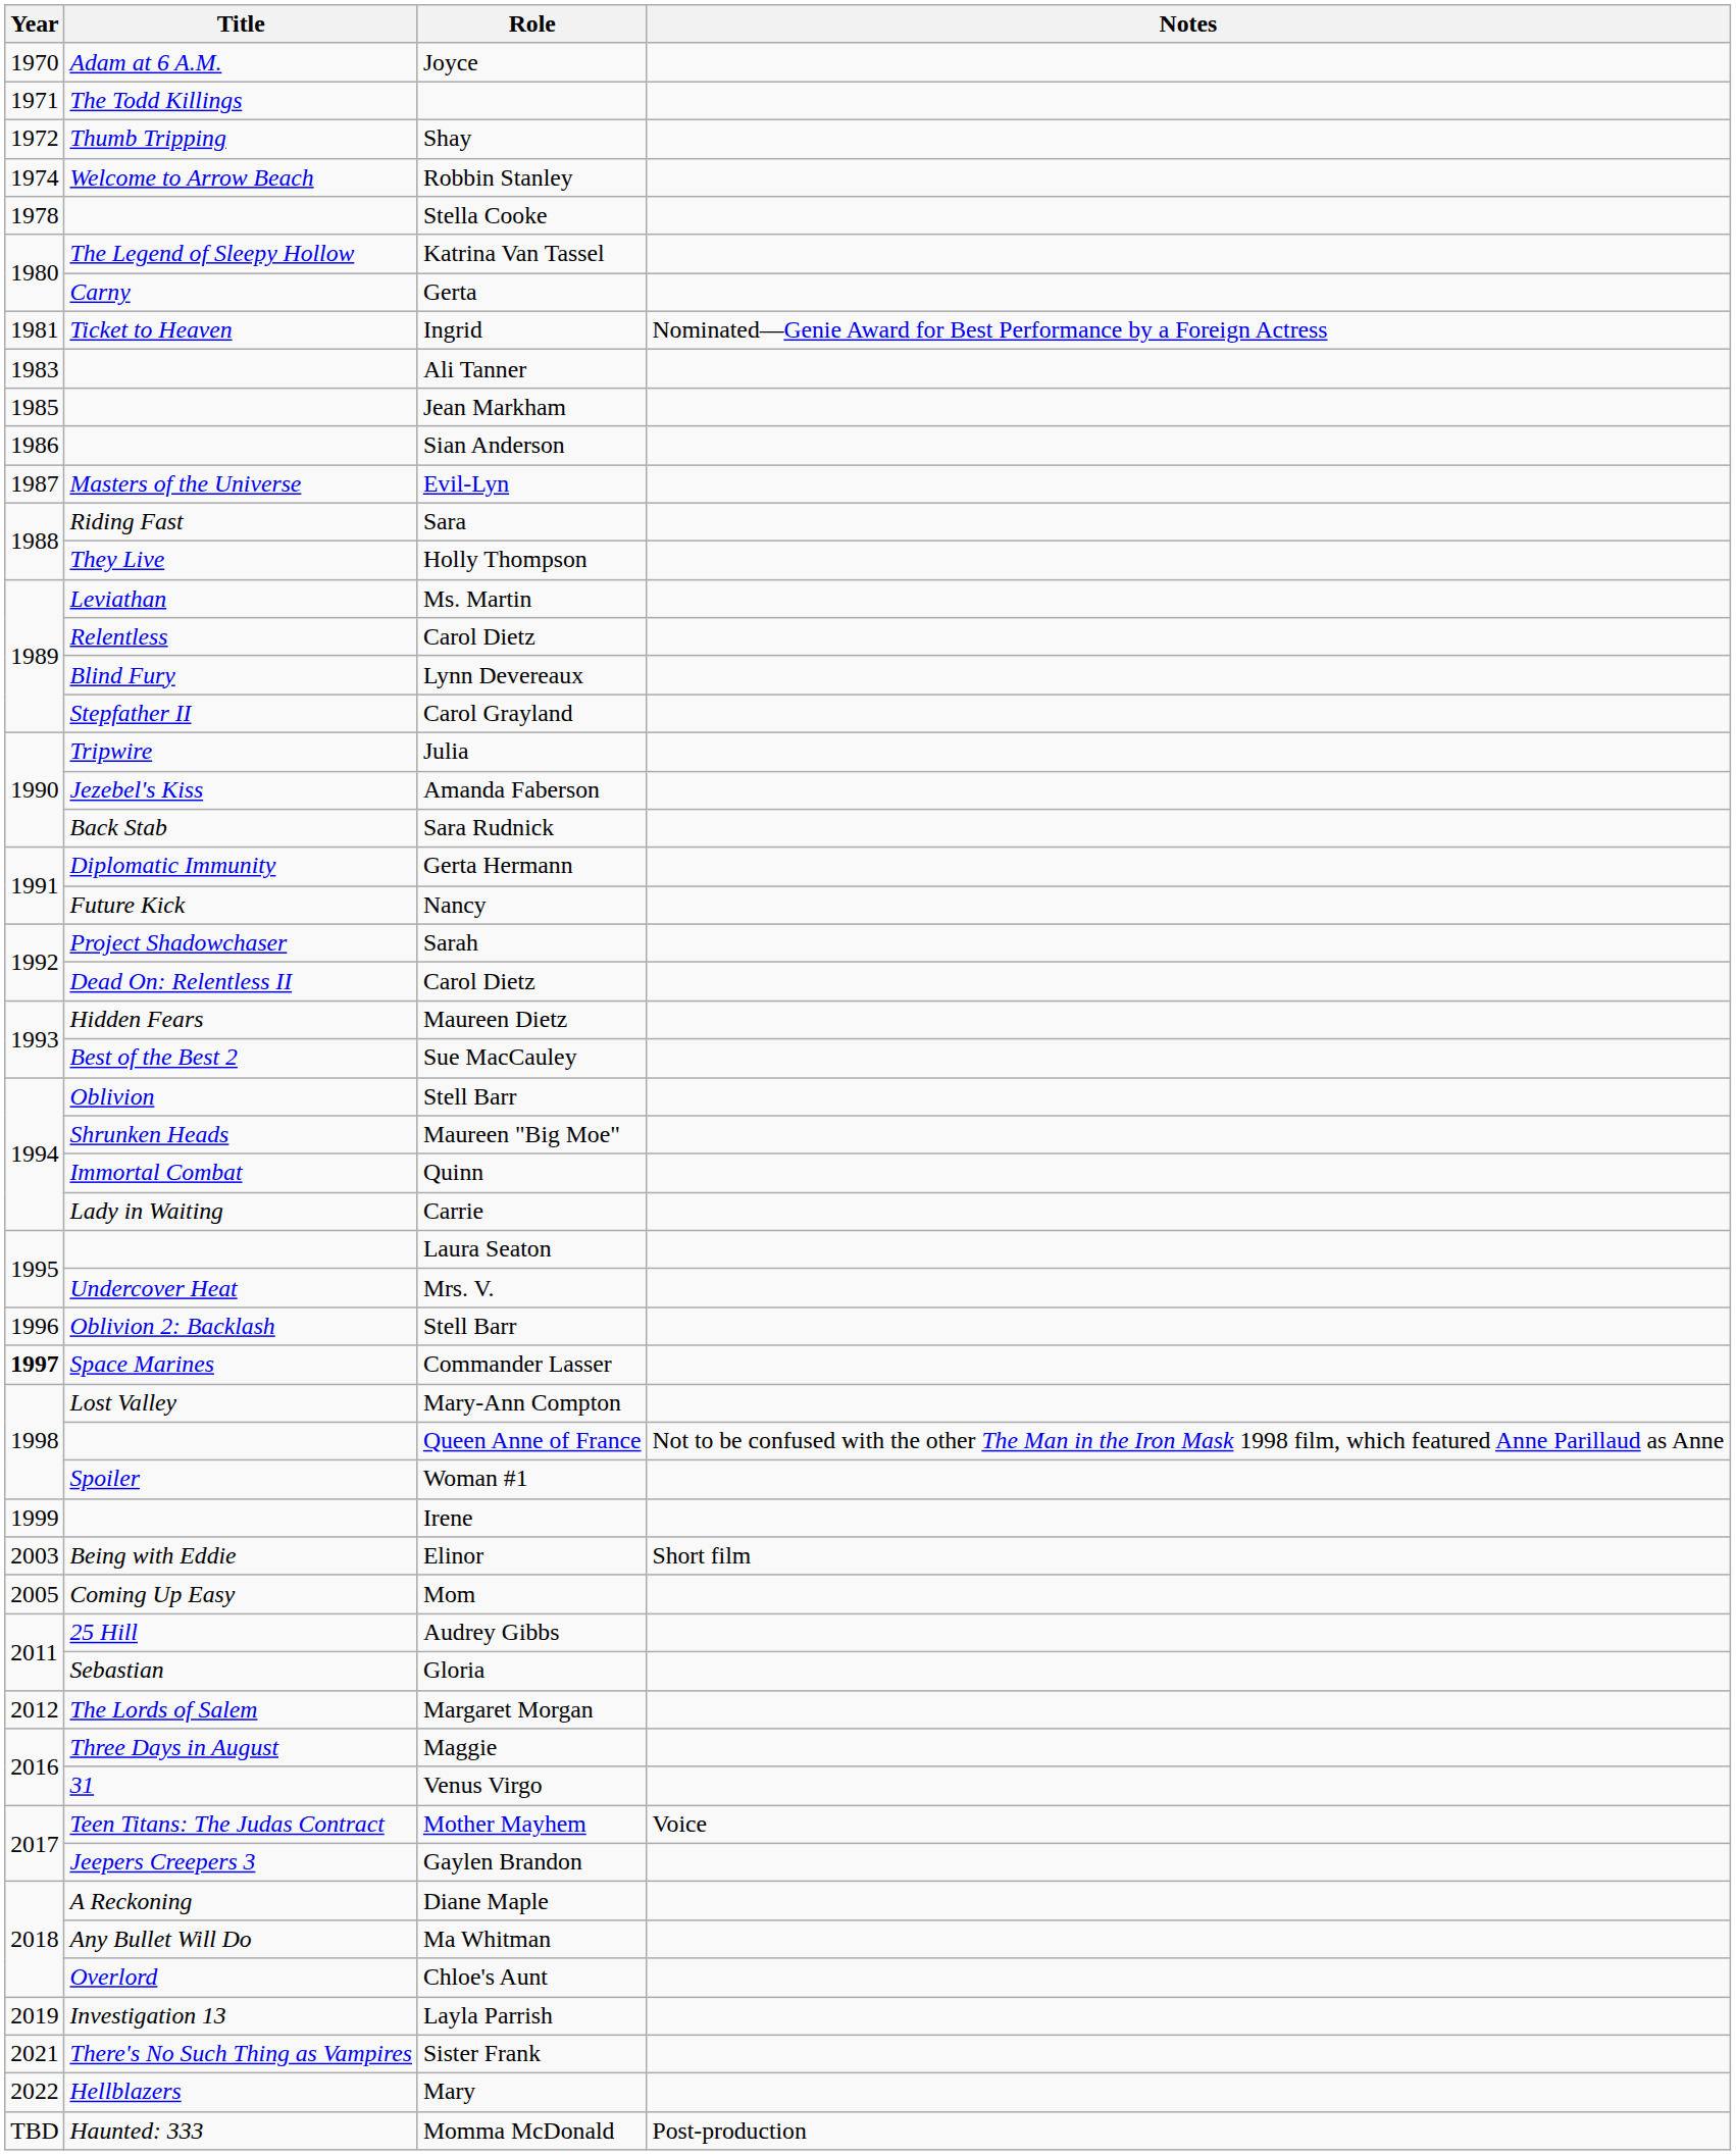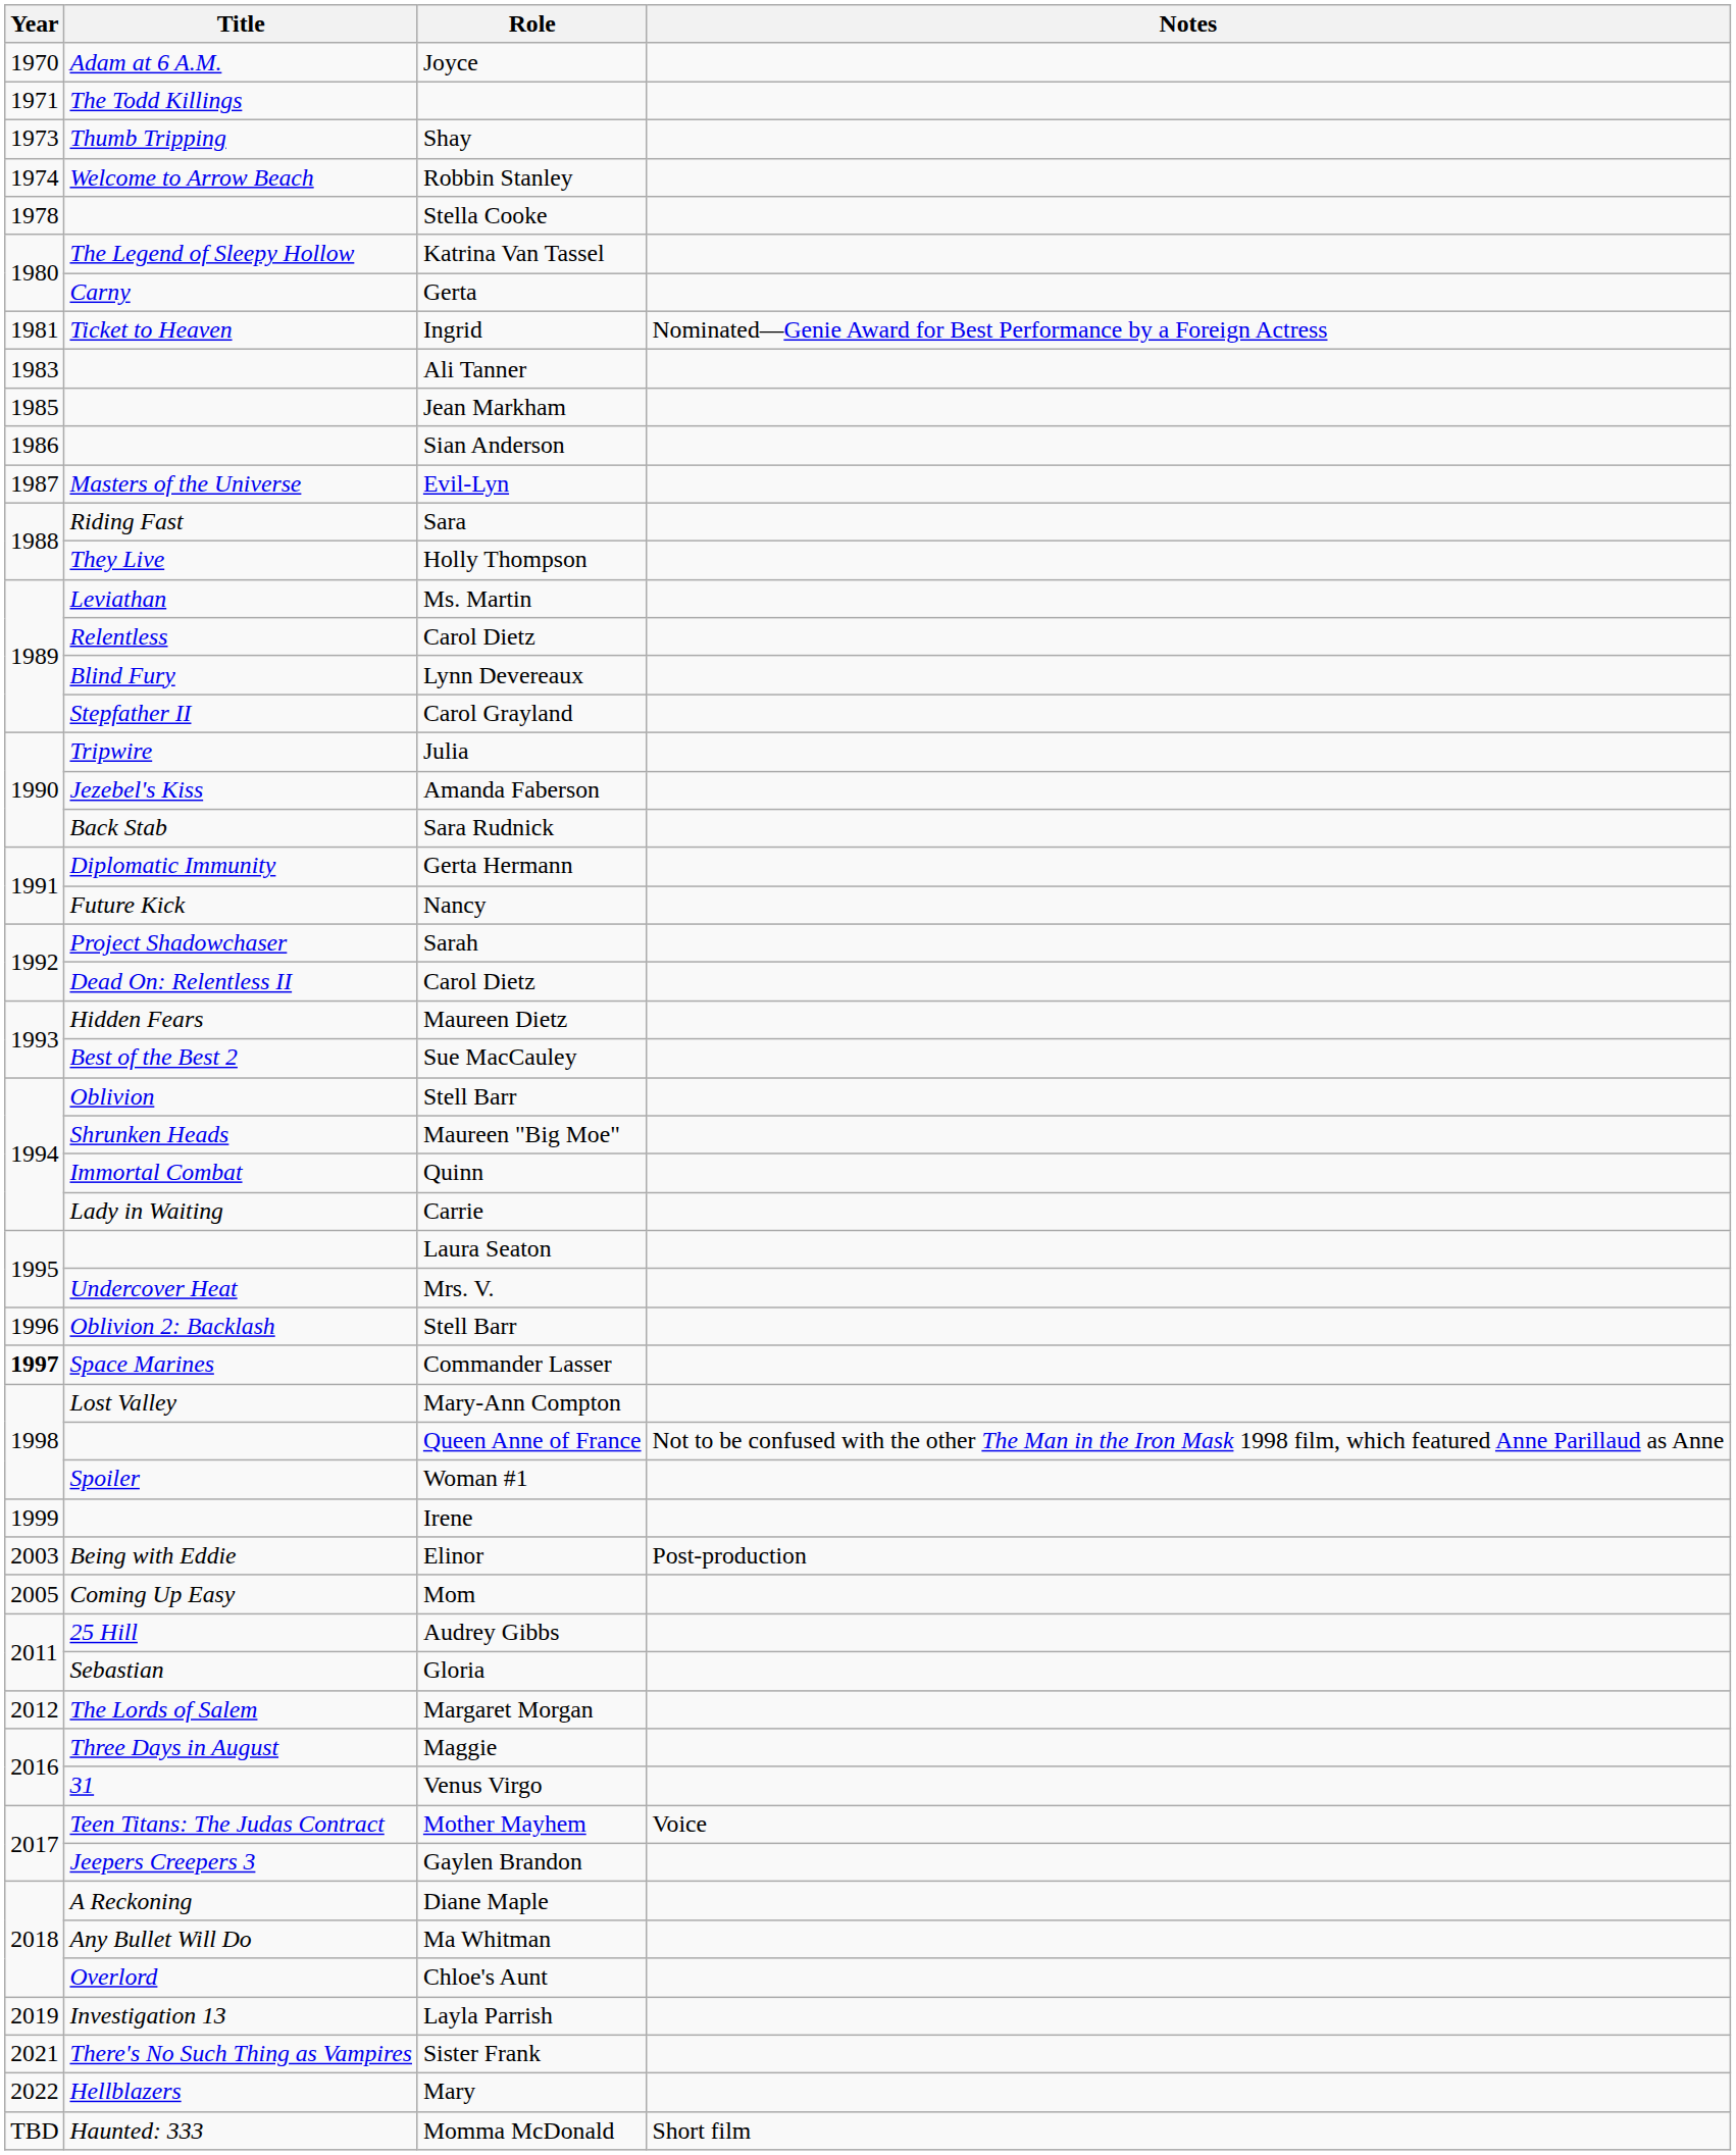 <table class="wikitable sortable">
 <tr>
 <th>Year</th>
 <th>Title</th>
 <th>Role</th>
 <th class="unsortable">Notes</th>
 </tr>
 <tr>
 <td>1970</td>
 <td><em><a href='#'>Adam at 6 A.M.</a></em></td>
 <td>Joyce</td>
 <td></td>
 </tr>
 <tr>
 <td>1971</td>
 <td><em><a href='#'>The Todd Killings</a></em></td>
 <td></td>
 <td></td>
 </tr>
 <tr>
-<td>1972</td>
+<td>1973</td>
 <td><em><a href='#'>Thumb Tripping</a></em></td>
 <td>Shay</td>
 <td></td>
 </tr>
 <tr>
 <td>1974</td>
 <td><em><a href='#'>Welcome to Arrow Beach</a></em></td>
 <td>Robbin Stanley</td>
 <td></td>
 </tr>
 <tr>
 <td>1978</td>
 <td><em></em></td>
 <td>Stella Cooke</td>
 <td></td>
 </tr>
 <tr>
 <td rowspan="2">1980</td>
 <td><em><a href='#'>The Legend of Sleepy Hollow</a></em></td>
 <td>Katrina Van Tassel</td>
 <td></td>
 </tr>
 <tr>
 <td><em><a href='#'>Carny</a></em></td>
 <td>Gerta</td>
 <td></td>
 </tr>
 <tr>
 <td>1981</td>
 <td><em><a href='#'>Ticket to Heaven</a></em></td>
 <td>Ingrid</td>
 <td>Nominated—<a href='#'>Genie Award for Best Performance by a Foreign Actress</a></td>
 </tr>
 <tr>
 <td>1983</td>
 <td><em></em></td>
 <td>Ali Tanner</td>
 <td></td>
 </tr>
 <tr>
 <td>1985</td>
 <td><em></em></td>
 <td>Jean Markham</td>
 <td></td>
 </tr>
 <tr>
 <td>1986</td>
 <td><em></em></td>
 <td>Sian Anderson</td>
 <td></td>
 </tr>
 <tr>
 <td>1987</td>
 <td><em><a href='#'>Masters of the Universe</a></em></td>
 <td><a href='#'>Evil-Lyn</a></td>
 <td></td>
 </tr>
 <tr>
 <td rowspan="2">1988</td>
 <td><em>Riding Fast</em></td>
 <td>Sara</td>
 <td></td>
 </tr>
 <tr>
 <td><em><a href='#'>They Live</a></em></td>
 <td>Holly Thompson</td>
 <td></td>
 </tr>
 <tr>
 <td rowspan="4">1989</td>
 <td><em><a href='#'>Leviathan</a></em></td>
 <td>Ms. Martin</td>
 <td></td>
 </tr>
 <tr>
 <td><em><a href='#'>Relentless</a></em></td>
 <td>Carol Dietz</td>
 <td></td>
 </tr>
 <tr>
 <td><em><a href='#'>Blind Fury</a></em></td>
 <td>Lynn Devereaux</td>
 <td></td>
 </tr>
 <tr>
 <td><em><a href='#'>Stepfather II</a></em></td>
 <td>Carol Grayland</td>
 <td></td>
 </tr>
 <tr>
 <td rowspan="3">1990</td>
 <td><em><a href='#'>Tripwire</a></em></td>
 <td>Julia</td>
 <td></td>
 </tr>
 <tr>
 <td><em><a href='#'>Jezebel's Kiss</a></em></td>
 <td>Amanda Faberson</td>
 <td></td>
 </tr>
 <tr>
 <td><em>Back Stab</em></td>
 <td>Sara Rudnick</td>
 <td></td>
 </tr>
 <tr>
 <td rowspan="2">1991</td>
 <td><em><a href='#'>Diplomatic Immunity</a></em></td>
 <td>Gerta Hermann</td>
 <td></td>
 </tr>
 <tr>
 <td><em>Future Kick</em></td>
 <td>Nancy</td>
 <td></td>
 </tr>
 <tr>
 <td rowspan="2">1992</td>
 <td><em><a href='#'>Project Shadowchaser</a></em></td>
 <td>Sarah</td>
 <td></td>
 </tr>
 <tr>
 <td><em><a href='#'>Dead On: Relentless II</a></em></td>
 <td>Carol Dietz</td>
 <td></td>
 </tr>
 <tr>
 <td rowspan="2">1993</td>
 <td><em>Hidden Fears</em></td>
 <td>Maureen Dietz</td>
 <td></td>
 </tr>
 <tr>
 <td><em><a href='#'>Best of the Best 2</a></em></td>
 <td>Sue MacCauley</td>
 <td></td>
 </tr>
 <tr>
 <td rowspan="4">1994</td>
 <td><em><a href='#'>Oblivion</a></em></td>
 <td>Stell Barr</td>
 <td></td>
 </tr>
 <tr>
 <td><em><a href='#'>Shrunken Heads</a></em></td>
 <td>Maureen "Big Moe"</td>
 <td></td>
 </tr>
 <tr>
 <td><em><a href='#'>Immortal Combat</a></em></td>
 <td>Quinn</td>
 <td></td>
 </tr>
 <tr>
 <td><em>Lady in Waiting</em></td>
 <td>Carrie</td>
 <td></td>
 </tr>
 <tr>
 <td rowspan="2">1995</td>
 <td><em></em></td>
 <td>Laura Seaton</td>
 <td></td>
 </tr>
 <tr>
 <td><em><a href='#'>Undercover Heat</a></em></td>
 <td>Mrs. V.</td>
 <td></td>
 </tr>
 <tr>
 <td>1996</td>
 <td><em><a href='#'>Oblivion 2: Backlash</a></em></td>
 <td>Stell Barr</td>
 <td></td>
 </tr>
 <tr>
 <td><strong>1997</strong></td>
 <td><em><a href='#'>Space Marines</a></em></td>
 <td>Commander Lasser</td>
 <td></td>
 </tr>
 <tr>
 <td rowspan="3">1998</td>
 <td><em>Lost Valley</em></td>
 <td>Mary-Ann Compton</td>
 <td></td>
 </tr>
 <tr>
 <td><em></em></td>
 <td><a href='#'>Queen Anne of France</a></td>
 <td>Not to be confused with the other <em><a href='#'>The Man in the Iron Mask</a></em> 1998 film, which featured <a href='#'>Anne Parillaud</a> as Anne</td>
 </tr>
 <tr>
 <td><em><a href='#'>Spoiler</a></em></td>
 <td>Woman #1</td>
 <td></td>
 </tr>
 <tr>
 <td>1999</td>
 <td><em></em></td>
 <td>Irene</td>
 <td></td>
 </tr>
 <tr>
 <td>2003</td>
 <td><em>Being with Eddie</em></td>
 <td>Elinor</td>
-<td>Short film</td>
+<td>Post-production</td>
 </tr>
 <tr>
 <td>2005</td>
 <td><em>Coming Up Easy</em></td>
 <td>Mom</td>
 <td></td>
 </tr>
 <tr>
 <td rowspan="2">2011</td>
 <td><em><a href='#'>25 Hill</a></em></td>
 <td>Audrey Gibbs</td>
 <td></td>
 </tr>
 <tr>
 <td><em>Sebastian</em></td>
 <td>Gloria</td>
 <td></td>
 </tr>
 <tr>
 <td>2012</td>
 <td><em><a href='#'>The Lords of Salem</a></em></td>
 <td>Margaret Morgan</td>
 <td></td>
 </tr>
 <tr>
 <td rowspan="2">2016</td>
 <td><em><a href='#'>Three Days in August</a></em></td>
 <td>Maggie</td>
 <td></td>
 </tr>
 <tr>
 <td><em><a href='#'>31</a></em></td>
 <td>Venus Virgo</td>
 <td></td>
 </tr>
 <tr>
 <td rowspan="2">2017</td>
 <td><em><a href='#'>Teen Titans: The Judas Contract</a></em></td>
 <td><a href='#'>Mother Mayhem</a></td>
 <td>Voice</td>
 </tr>
 <tr>
 <td><em><a href='#'>Jeepers Creepers 3</a></em></td>
 <td>Gaylen Brandon</td>
 <td></td>
 </tr>
 <tr>
 <td rowspan="3">2018</td>
 <td><em>A Reckoning</em></td>
 <td>Diane Maple</td>
 <td></td>
 </tr>
 <tr>
 <td><em>Any Bullet Will Do</em></td>
 <td>Ma Whitman</td>
 <td></td>
 </tr>
 <tr>
 <td><em><a href='#'>Overlord</a></em></td>
 <td>Chloe's Aunt</td>
 <td></td>
 </tr>
 <tr>
 <td>2019</td>
 <td><em>Investigation 13</em></td>
 <td>Layla Parrish</td>
 <td></td>
 </tr>
 <tr>
 <td>2021</td>
 <td><em><a href='#'>There's No Such Thing as Vampires</a></em></td>
 <td>Sister Frank</td>
 <td></td>
 </tr>
 <tr>
 <td>2022</td>
 <td><em><a href='#'>Hellblazers</a></em></td>
 <td>Mary</td>
 <td></td>
 </tr>
 <tr>
 <td>TBD</td>
 <td><em>Haunted: 333</em></td>
 <td>Momma McDonald</td>
-<td>Post-production</td>
+<td>Short film</td>
 </tr>
 </table>
